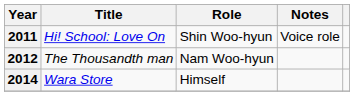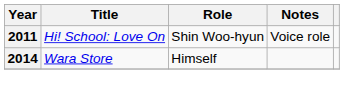 <table class="wikitable sortable plainrowheaders">
 <tr>
 <th scope="col">Year</th>
 <th scope="col">Title</th>
 <th scope="col">Role</th>
 <th scope="col">Notes</th>
 <th scope="col" class="unsortable"></th>
 </tr>
 <tr>
 <th scope="row">2011</th>
 <td><em><a href='#'>Hi! School: Love On</a></em></td>
 <td>Shin Woo-hyun</td>
 <td>Voice role</td>
 <td></td>
 </tr>
 <tr>
-<th scope="row">2012</th>
-<td><em>The Thousandth man </em></td>
-<td>Nam Woo-hyun</td>
-<td></td>
-<td></td>
-</tr>
-<tr>
 <th scope="row">2014</th>
 <td><em><a href='#'>Wara Store</a></em></td>
 <td>Himself</td>
 <td></td>
 <td></td>
 </tr>
 <tr>
 </tr>
 </table>
